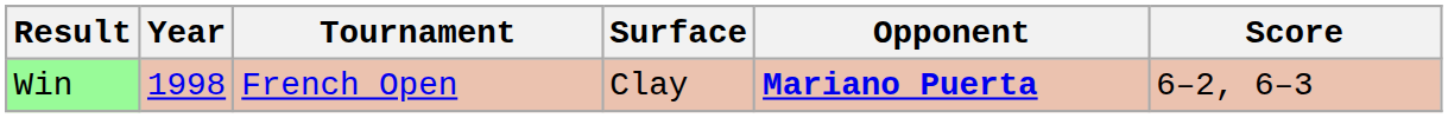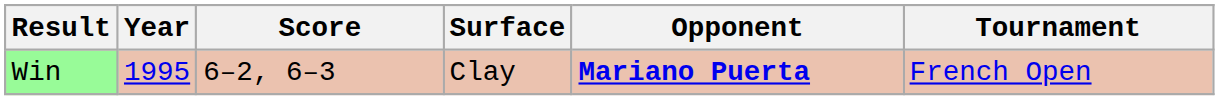 <table class="sortable wikitable">
 <tr>
 <th style="width:40px;">Result</th>
 <th style="width:30px;">Year</th>
-<th style="width:140px;">Tournament</th>
+<th style="width:110px;" class="unsortable">Score</th>
 <th style="width:50px;">Surface</th>
 <th style="width:150px;">Opponent</th>
-<th style="width:110px;" class="unsortable">Score</th>
+<th style="width:140px;">Tournament</th>
 </tr>
 <tr style="background:#ebc2af;">
 <td style="background:#98fb98;">Win</td>
-<td><a href='#'>1998</a></td>
-<td><a href='#'>French Open</a></td>
+<td><a href='#'>1995</a></td>
+<td>6–2, 6–3</td>
 <td>Clay</td>
 <td><strong> <a href='#'>Mariano Puerta</a></strong></td>
-<td>6–2, 6–3</td>
+<td><a href='#'>French Open</a></td>
 </tr>
 </table>
